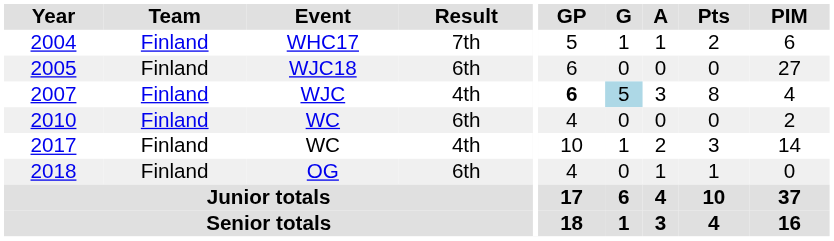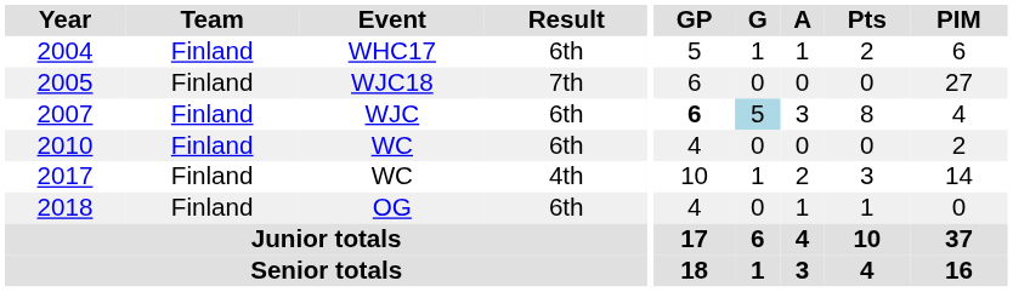 <table border="0" cellpadding="1" cellspacing="0" ID="Table3" style="text-align:center; width:40em">
 <tr ALIGN="center" bgcolor="#e0e0e0">
 <th>Year</th>
 <th>Team</th>
 <th>Event</th>
 <th>Result</th>
 <th rowspan="99" bgcolor="#ffffff"></th>
 <th>GP</th>
 <th>G</th>
 <th>A</th>
 <th>Pts</th>
 <th>PIM</th>
 </tr>
 <tr>
 <td><a href='#'>2004</a></td>
 <td><a href='#'>Finland</a></td>
 <td><a href='#'>WHC17</a></td>
-<td>7th</td>
+<td>6th</td>
 <td>5</td>
 <td>1</td>
 <td>1</td>
 <td>2</td>
 <td>6</td>
 </tr>
 <tr bgcolor="#f0f0f0">
 <td><a href='#'>2005</a></td>
 <td>Finland</td>
 <td><a href='#'>WJC18</a></td>
-<td>6th</td>
+<td>7th</td>
 <td>6</td>
 <td>0</td>
 <td>0</td>
 <td>0</td>
 <td>27</td>
 </tr>
 <tr>
 <td><a href='#'>2007</a></td>
 <td><a href='#'>Finland</a></td>
 <td><a href='#'>WJC</a></td>
-<td>4th</td>
+<td>6th</td>
 <td><strong>6</strong></td>
 <td style="background: lightblue;">5</td>
 <td>3</td>
 <td>8</td>
 <td>4</td>
 </tr>
 <tr bgcolor="#f0f0f0">
 <td><a href='#'>2010</a></td>
 <td><a href='#'>Finland</a></td>
 <td><a href='#'>WC</a></td>
 <td>6th</td>
 <td>4</td>
 <td>0</td>
 <td>0</td>
 <td>0</td>
 <td>2</td>
 </tr>
 <tr>
 <td><a href='#'>2017</a></td>
 <td>Finland</td>
 <td>WC</td>
 <td>4th</td>
 <td>10</td>
 <td>1</td>
 <td>2</td>
 <td>3</td>
 <td>14</td>
 </tr>
 <tr bgcolor="#f0f0f0">
 <td><a href='#'>2018</a></td>
 <td>Finland</td>
 <td><a href='#'>OG</a></td>
 <td>6th</td>
 <td>4</td>
 <td>0</td>
 <td>1</td>
 <td>1</td>
 <td>0</td>
 </tr>
 <tr bgcolor="#e0e0e0">
 <th colspan=4>Junior totals</th>
 <th>17</th>
 <th>6</th>
 <th>4</th>
 <th>10</th>
 <th>37</th>
 </tr>
 <tr bgcolor="#e0e0e0">
 <th colspan=4>Senior totals</th>
 <th>18</th>
 <th>1</th>
 <th>3</th>
 <th>4</th>
 <th>16</th>
 </tr>
 </table>
